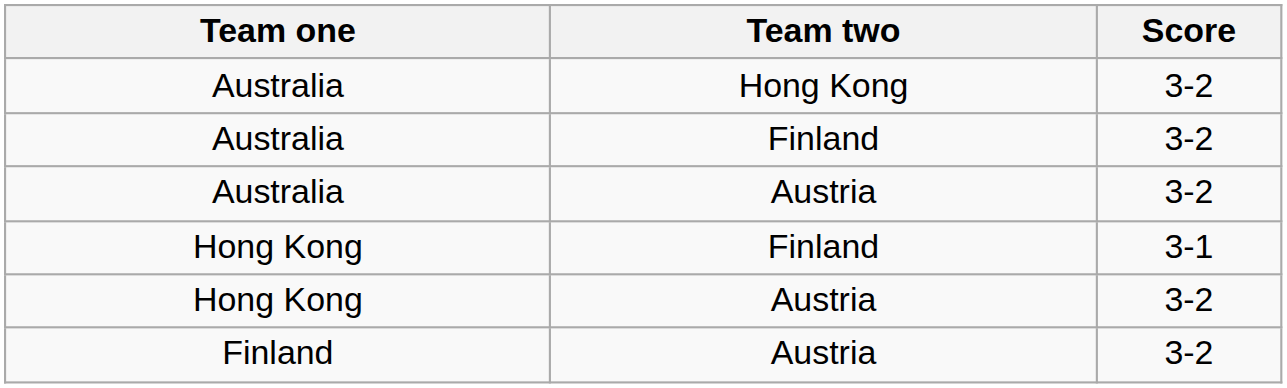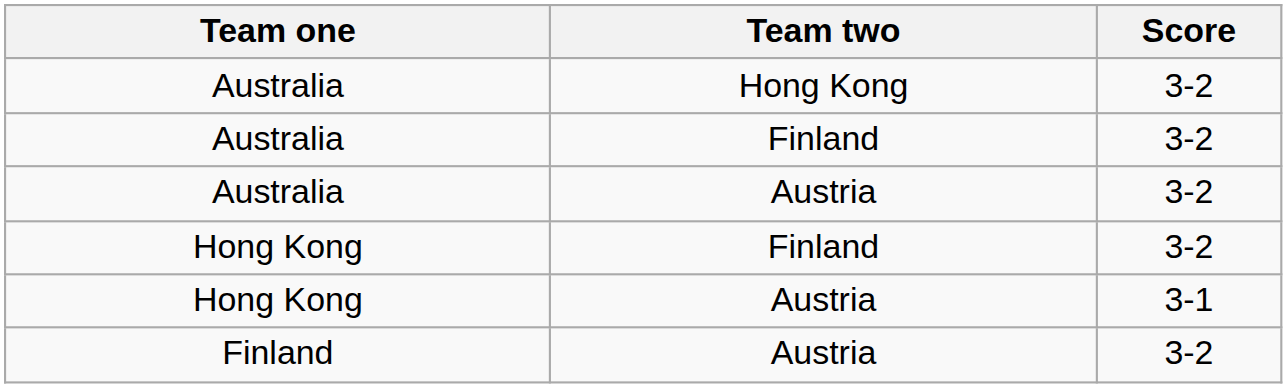 <table class="wikitable" style="text-align: center">
 <tr>
 <th width=250>Team one</th>
 <th width=250>Team two</th>
 <th width=80>Score</th>
 </tr>
 <tr>
 <td> Australia</td>
 <td> Hong Kong</td>
 <td>3-2</td>
 </tr>
 <tr>
 <td> Australia</td>
 <td> Finland</td>
 <td>3-2</td>
 </tr>
 <tr>
 <td> Australia</td>
 <td> Austria</td>
 <td>3-2</td>
 </tr>
 <tr>
 <td> Hong Kong</td>
 <td> Finland</td>
-<td>3-1</td>
+<td>3-2</td>
 </tr>
 <tr>
 <td> Hong Kong</td>
 <td> Austria</td>
-<td>3-2</td>
+<td>3-1</td>
 </tr>
 <tr>
 <td> Finland</td>
 <td> Austria</td>
 <td>3-2</td>
 </tr>
 </table>
